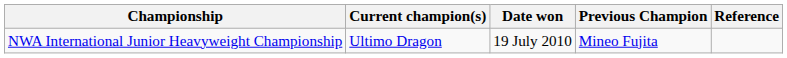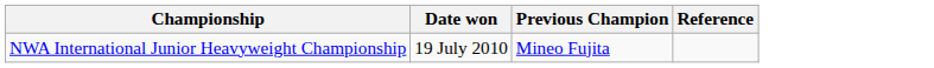 <table class="wikitable">
 <tr>
 <th>Championship</th>
-<th>Current champion(s)</th>
 <th>Date won</th>
 <th>Previous Champion</th>
 <th>Reference</th>
 </tr>
 <tr>
 <td><a href='#'>NWA International Junior Heavyweight Championship</a></td>
-<td><a href='#'>Ultimo Dragon</a></td>
 <td>19 July 2010</td>
 <td><a href='#'>Mineo Fujita</a></td>
 <td></td>
 </tr>
 </table>
